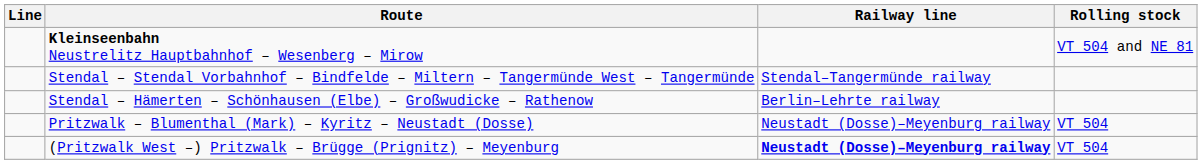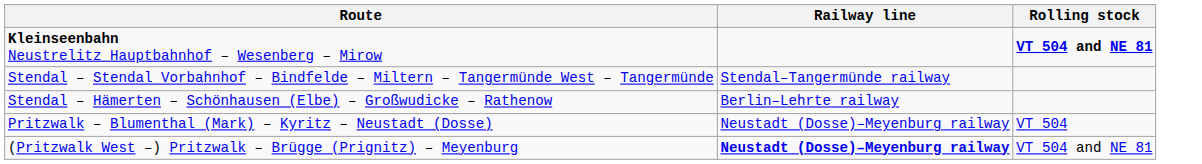 <table class="wikitable">
 <tr>
-<th>Line</th>
 <th>Route</th>
 <th>Railway line</th>
 <th>Rolling stock</th>
 </tr>
 <tr>
-<td align="center"></td>
 <td><strong>Kleinseenbahn</strong><br><a href='#'>Neustrelitz Hauptbahnhof</a> – <a href='#'>Wesenberg</a> – <a href='#'>Mirow</a></td>
 <td></td>
-<td><a href='#'>VT 504</a> and <a href='#'>NE 81</a></td>
+<td><strong><a href='#'>VT 504</a> and <a href='#'>NE 81</a></strong></td>
 </tr>
 <tr>
-<td align="center"></td>
 <td><a href='#'>Stendal</a> – <a href='#'>Stendal Vorbahnhof</a> – <a href='#'>Bindfelde</a> – <a href='#'>Miltern</a> – <a href='#'>Tangermünde West</a> – <a href='#'>Tangermünde</a></td>
 <td><a href='#'>Stendal–Tangermünde railway</a></td>
 <td></td>
 </tr>
 <tr>
-<td align="center"></td>
 <td><a href='#'>Stendal</a> – <a href='#'>Hämerten</a> – <a href='#'>Schönhausen (Elbe)</a> – <a href='#'>Großwudicke</a> – <a href='#'>Rathenow</a></td>
 <td><a href='#'>Berlin–Lehrte railway</a></td>
 <td></td>
 </tr>
 <tr>
-<td align="center"></td>
 <td><a href='#'>Pritzwalk</a> – <a href='#'>Blumenthal (Mark)</a> – <a href='#'>Kyritz</a> – <a href='#'>Neustadt (Dosse)</a></td>
 <td><a href='#'>Neustadt (Dosse)–Meyenburg railway</a></td>
 <td><a href='#'>VT 504</a></td>
 </tr>
 <tr>
-<td align="center"></td>
 <td>(<a href='#'>Pritzwalk West</a> –) <a href='#'>Pritzwalk</a> – <a href='#'>Brügge (Prignitz)</a> – <a href='#'>Meyenburg</a></td>
 <td><strong><a href='#'>Neustadt (Dosse)–Meyenburg railway</a></strong></td>
-<td><a href='#'>VT 504</a></td>
+<td><a href='#'>VT 504</a> and <a href='#'>NE 81</a></td>
 </tr>
 </table>
